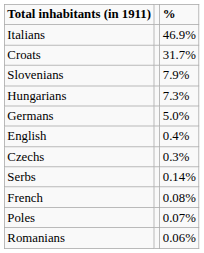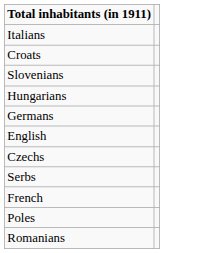 <table class="wikitable">
 <tr>
 <td><strong>Total inhabitants (in 1911)</strong></td>
 <td><strong></strong></td>
-<td><strong>%</strong></td>
 </tr>
 <tr>
 <td>Italians</td>
 <td></td>
-<td>46.9%</td>
 </tr>
 <tr>
 <td>Croats</td>
 <td></td>
-<td>31.7%</td>
 </tr>
 <tr>
 <td>Slovenians</td>
 <td></td>
-<td>7.9%</td>
 </tr>
 <tr>
 <td>Hungarians</td>
 <td></td>
-<td>7.3%</td>
 </tr>
 <tr>
 <td>Germans</td>
 <td></td>
-<td>5.0%</td>
 </tr>
 <tr>
 <td>English</td>
 <td></td>
-<td>0.4%</td>
 </tr>
 <tr>
 <td>Czechs</td>
 <td></td>
-<td>0.3%</td>
 </tr>
 <tr>
 <td>Serbs</td>
 <td></td>
-<td>0.14%</td>
 </tr>
 <tr>
 <td>French</td>
 <td></td>
-<td>0.08%</td>
 </tr>
 <tr>
 <td>Poles</td>
 <td></td>
-<td>0.07%</td>
 </tr>
 <tr>
 <td>Romanians</td>
 <td></td>
-<td>0.06%</td>
 </tr>
 </table>
